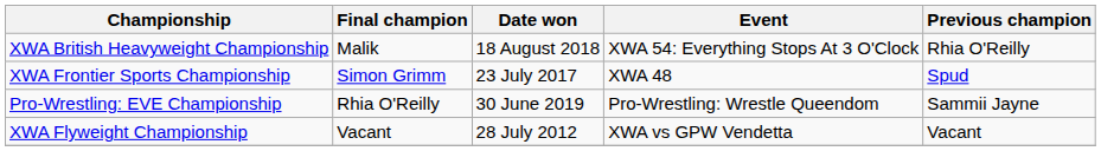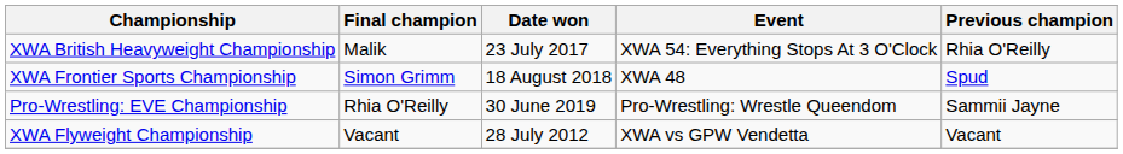 <table class="wikitable" style="font-size: 95%;">
 <tr>
 <th>Championship</th>
 <th>Final champion</th>
 <th>Date won</th>
 <th>Event</th>
 <th>Previous champion</th>
 </tr>
 <tr>
 <td><a href='#'>XWA British Heavyweight Championship</a></td>
 <td>Malik</td>
-<td>18 August 2018</td>
+<td>23 July 2017</td>
 <td>XWA 54: Everything Stops At 3 O'Clock</td>
 <td>Rhia O'Reilly</td>
 </tr>
 <tr>
 <td><a href='#'>XWA Frontier Sports Championship</a></td>
 <td><a href='#'>Simon Grimm</a></td>
-<td>23 July 2017</td>
+<td>18 August 2018</td>
 <td>XWA 48</td>
 <td><a href='#'>Spud</a></td>
 </tr>
 <tr>
 <td><a href='#'>Pro-Wrestling: EVE Championship</a></td>
 <td>Rhia O'Reilly</td>
 <td>30 June 2019</td>
 <td>Pro-Wrestling: Wrestle Queendom</td>
 <td>Sammii Jayne</td>
 </tr>
 <tr>
 <td><a href='#'>XWA Flyweight Championship</a></td>
 <td>Vacant</td>
 <td>28 July 2012</td>
 <td>XWA vs GPW Vendetta</td>
 <td>Vacant</td>
 </tr>
 <tr>
 </tr>
 </table>
